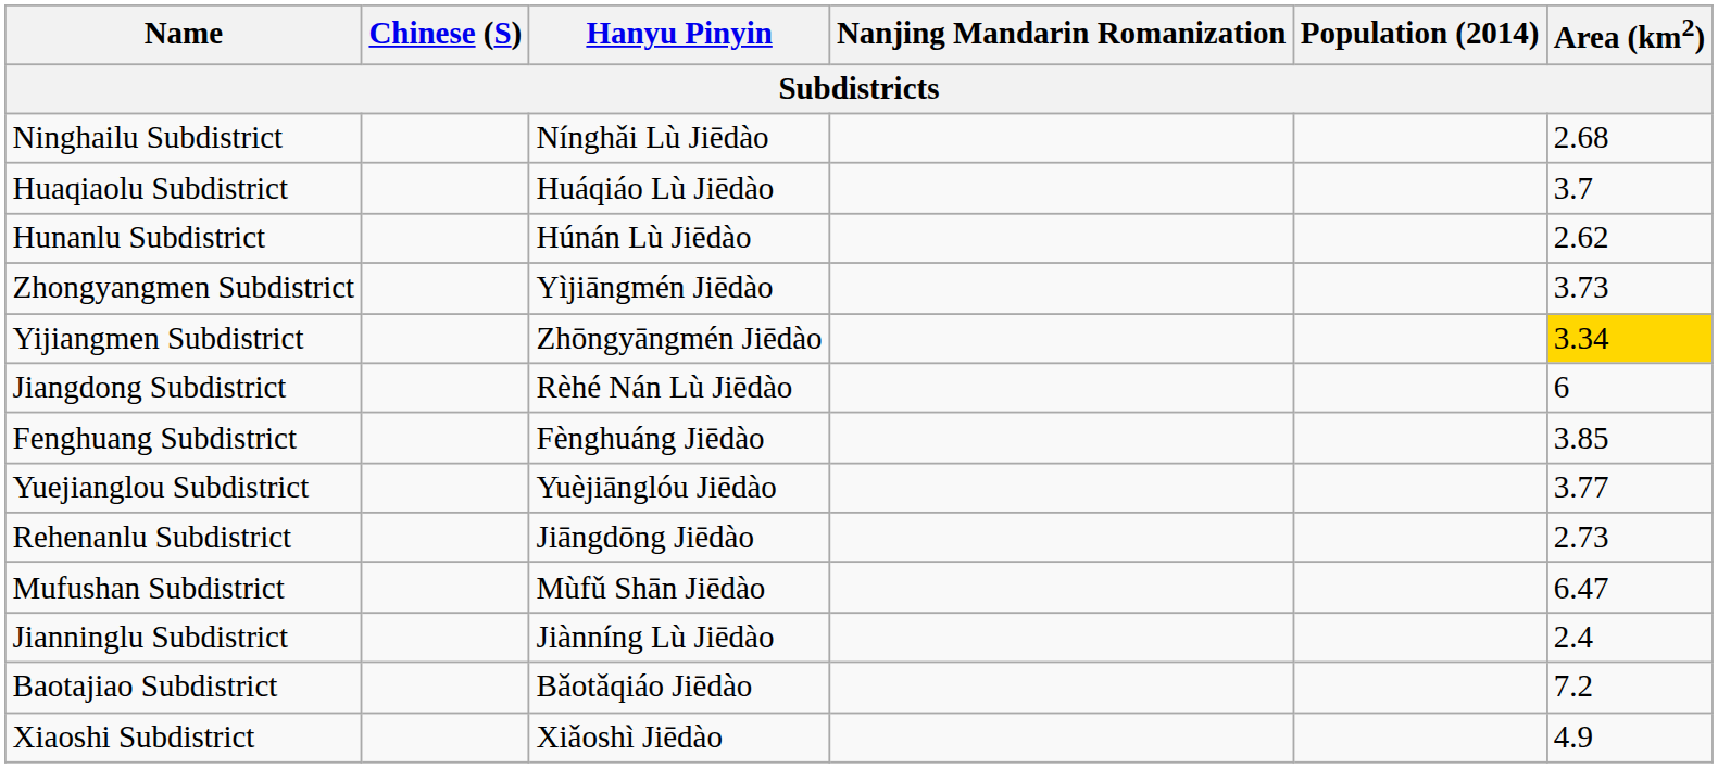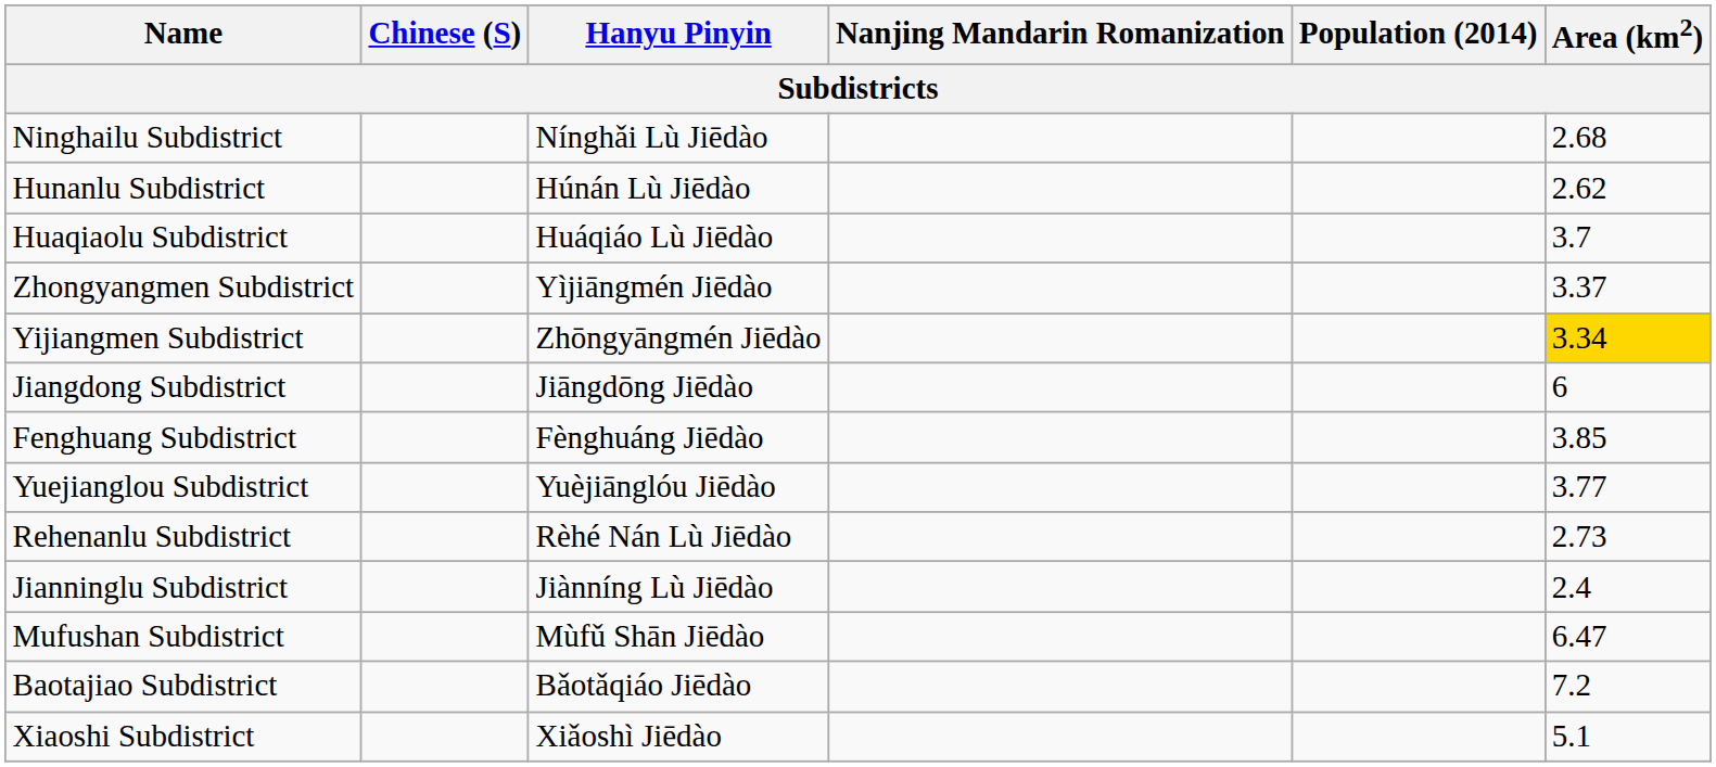 <table class="wikitable">
 <tr>
 <th>Name</th>
 <th><a href='#'>Chinese</a> (<a href='#'>S</a>)</th>
 <th><a href='#'>Hanyu Pinyin</a></th>
 <th>Nanjing Mandarin Romanization</th>
 <th>Population (2014)</th>
 <th>Area (km<sup>2</sup>)</th>
 </tr>
 <tr>
 <th colspan="6">Subdistricts</th>
 </tr>
 <tr>
 <td>Ninghailu Subdistrict</td>
 <td></td>
 <td>Nínghǎi Lù Jiēdào</td>
 <td></td>
 <td></td>
 <td>2.68</td>
 </tr>
 <tr>
+<td>Hunanlu Subdistrict</td>
+<td></td>
+<td>Húnán Lù Jiēdào</td>
+<td></td>
+<td></td>
+<td>2.62</td>
+</tr>
+<tr>
 <td>Huaqiaolu Subdistrict</td>
 <td></td>
 <td>Huáqiáo Lù Jiēdào</td>
 <td></td>
 <td></td>
 <td>3.7</td>
 </tr>
 <tr>
-<td>Hunanlu Subdistrict</td>
-<td></td>
-<td>Húnán Lù Jiēdào</td>
-<td></td>
-<td></td>
-<td>2.62</td>
-</tr>
-<tr>
 <td>Zhongyangmen Subdistrict</td>
 <td></td>
 <td>Yìjiāngmén Jiēdào</td>
 <td></td>
 <td></td>
-<td>3.73</td>
+<td>3.37</td>
 </tr>
 <tr>
 <td>Yijiangmen Subdistrict</td>
 <td></td>
 <td>Zhōngyāngmén Jiēdào</td>
 <td></td>
 <td></td>
 <td style="background: gold;">3.34</td>
 </tr>
 <tr>
 <td>Jiangdong Subdistrict</td>
 <td></td>
-<td>Rèhé Nán Lù Jiēdào</td>
+<td>Jiāngdōng Jiēdào</td>
 <td></td>
 <td></td>
 <td>6</td>
 </tr>
 <tr>
 <td>Fenghuang Subdistrict</td>
 <td></td>
 <td>Fènghuáng Jiēdào</td>
 <td></td>
 <td></td>
 <td>3.85</td>
 </tr>
 <tr>
 <td>Yuejianglou Subdistrict</td>
 <td></td>
 <td>Yuèjiānglóu Jiēdào</td>
 <td></td>
 <td></td>
 <td>3.77</td>
 </tr>
 <tr>
 <td>Rehenanlu Subdistrict</td>
 <td></td>
-<td>Jiāngdōng Jiēdào</td>
+<td>Rèhé Nán Lù Jiēdào</td>
 <td></td>
 <td></td>
 <td>2.73</td>
+</tr>
+<tr>
+<td>Jianninglu Subdistrict</td>
+<td></td>
+<td>Jiànníng Lù Jiēdào</td>
+<td></td>
+<td></td>
+<td>2.4</td>
 </tr>
 <tr>
 <td>Mufushan Subdistrict</td>
 <td></td>
 <td>Mùfǔ Shān Jiēdào</td>
 <td></td>
 <td></td>
 <td>6.47</td>
-</tr>
-<tr>
-<td>Jianninglu Subdistrict</td>
-<td></td>
-<td>Jiànníng Lù Jiēdào</td>
-<td></td>
-<td></td>
-<td>2.4</td>
 </tr>
 <tr>
 <td>Baotajiao Subdistrict</td>
 <td></td>
 <td>Bǎotǎqiáo Jiēdào</td>
 <td></td>
 <td></td>
 <td>7.2</td>
 </tr>
 <tr>
 <td>Xiaoshi Subdistrict</td>
 <td></td>
 <td>Xiǎoshì Jiēdào</td>
 <td></td>
 <td></td>
-<td>4.9</td>
+<td>5.1</td>
 </tr>
 </table>
